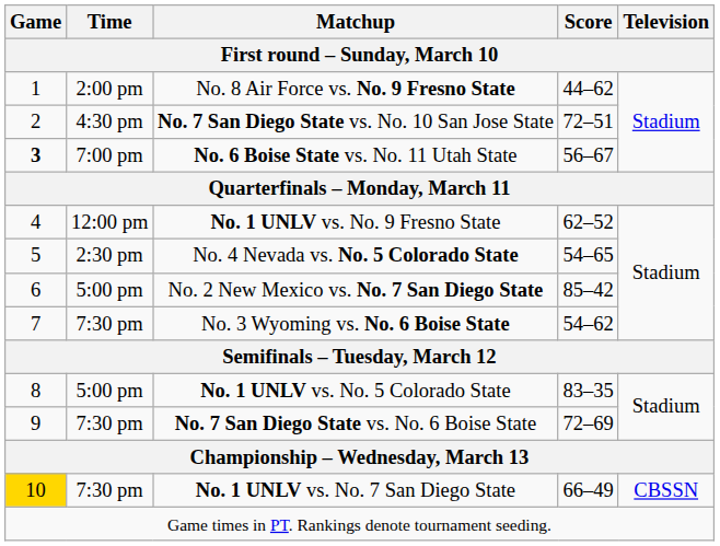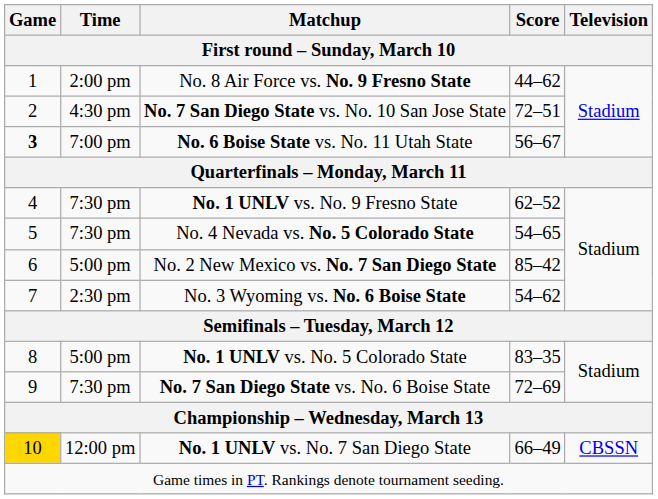 <table class="wikitable" style="font-size: 95%; text-align:center">
 <tr>
 <th>Game</th>
 <th>Time</th>
 <th>Matchup</th>
 <th>Score</th>
 <th>Television</th>
 </tr>
 <tr>
 <th colspan="6">First round – Sunday, March 10</th>
 </tr>
 <tr>
 <td>1</td>
 <td>2:00 pm</td>
 <td>No. 8 Air Force vs. <strong>No. 9 Fresno State</strong></td>
 <td>44–62</td>
 <td rowspan="3"><a href='#'>Stadium</a></td>
 </tr>
 <tr>
 <td>2</td>
 <td>4:30 pm</td>
 <td><strong>No. 7 San Diego State</strong> vs. No. 10 San Jose State</td>
 <td>72–51</td>
 </tr>
 <tr>
 <td><strong>3</strong></td>
 <td>7:00 pm</td>
 <td><strong>No. 6 Boise State</strong> vs. No. 11 Utah State</td>
 <td>56–67</td>
 </tr>
 <tr>
 <th colspan="6">Quarterfinals – Monday, March 11</th>
 </tr>
 <tr>
 <td>4</td>
-<td>12:00 pm</td>
+<td>7:30 pm</td>
 <td><strong>No. 1 UNLV</strong> vs. No. 9 Fresno State</td>
 <td>62–52</td>
 <td rowspan="4">Stadium</td>
 </tr>
 <tr>
 <td>5</td>
-<td>2:30 pm</td>
+<td>7:30 pm</td>
 <td>No. 4 Nevada vs. <strong>No. 5 Colorado State</strong></td>
 <td>54–65</td>
 </tr>
 <tr>
 <td>6</td>
 <td>5:00 pm</td>
 <td>No. 2 New Mexico vs. <strong>No. 7 San Diego State</strong></td>
 <td>85–42</td>
 </tr>
 <tr>
 <td>7</td>
-<td>7:30 pm</td>
+<td>2:30 pm</td>
 <td>No. 3 Wyoming vs. <strong>No. 6 Boise State</strong></td>
 <td>54–62</td>
 </tr>
 <tr>
 <th colspan="6">Semifinals – Tuesday, March 12</th>
 </tr>
 <tr>
 <td>8</td>
 <td>5:00 pm</td>
 <td><strong>No. 1 UNLV</strong> vs. No. 5 Colorado State</td>
 <td>83–35</td>
 <td rowspan="2">Stadium</td>
 </tr>
 <tr>
 <td>9</td>
 <td>7:30 pm</td>
 <td><strong>No. 7 San Diego State</strong> vs. No. 6 Boise State</td>
 <td>72–69</td>
 </tr>
 <tr>
 <th colspan="6">Championship – Wednesday, March 13</th>
 </tr>
 <tr>
 <td style="background: gold;">10</td>
-<td>7:30 pm</td>
+<td>12:00 pm</td>
 <td><strong>No. 1 UNLV</strong> vs. No. 7 San Diego State</td>
 <td>66–49</td>
 <td><a href='#'>CBSSN</a></td>
 </tr>
 <tr>
 <td colspan="6"><small>Game times in <a href='#'>PT</a>. Rankings denote tournament seeding.</small></td>
 </tr>
 </table>
